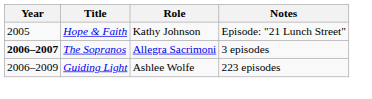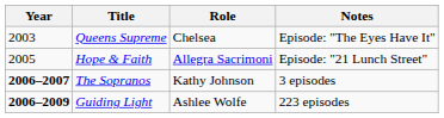 <table class="wikitable sortable">
 <tr>
 <th>Year</th>
 <th>Title</th>
 <th>Role</th>
 <th>Notes</th>
 </tr>
 <tr>
+<td>2003</td>
+<td><em><a href='#'>Queens Supreme</a></em></td>
+<td>Chelsea</td>
+<td>Episode: "The Eyes Have It"</td>
+</tr>
+<tr>
 <td>2005</td>
 <td><em><a href='#'>Hope & Faith</a></em></td>
-<td>Kathy Johnson</td>
+<td><a href='#'>Allegra Sacrimoni</a></td>
 <td>Episode: "21 Lunch Street"</td>
 </tr>
 <tr>
 <td><strong>2006–2007</strong></td>
 <td><em><a href='#'>The Sopranos</a></em></td>
-<td><a href='#'>Allegra Sacrimoni</a></td>
+<td>Kathy Johnson</td>
 <td>3 episodes</td>
 </tr>
 <tr>
-<td>2006–2009</td>
+<td><strong>2006–2009</strong></td>
 <td><em><a href='#'>Guiding Light</a></em></td>
 <td>Ashlee Wolfe</td>
 <td>223 episodes</td>
 </tr>
 </table>
